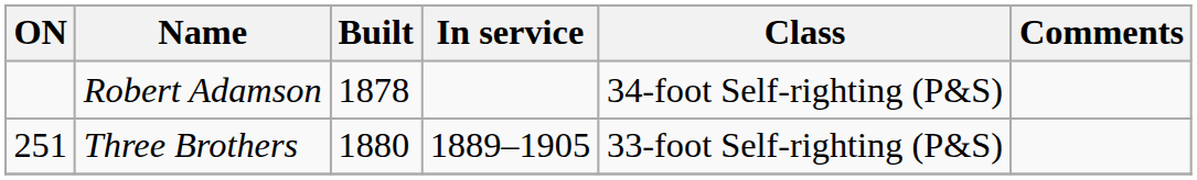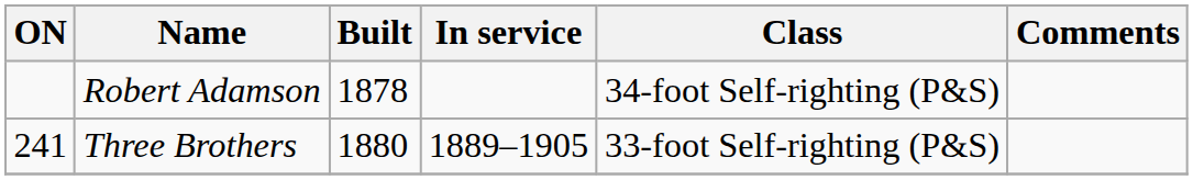 <table class="wikitable">
 <tr>
 <th>ON</th>
 <th>Name</th>
 <th>Built</th>
 <th>In service</th>
 <th>Class</th>
 <th>Comments</th>
 </tr>
 <tr>
 <td></td>
 <td><em>Robert Adamson</em></td>
 <td>1878</td>
 <td></td>
 <td>34-foot Self-righting (P&S)</td>
 <td></td>
 </tr>
 <tr>
-<td>251</td>
+<td>241</td>
 <td><em>Three Brothers</em></td>
 <td>1880</td>
 <td>1889–1905</td>
 <td>33-foot Self-righting (P&S)</td>
 <td></td>
 </tr>
 <tr>
 </tr>
 </table>
